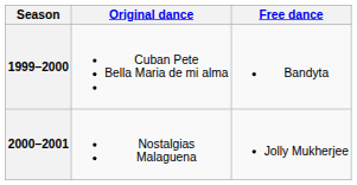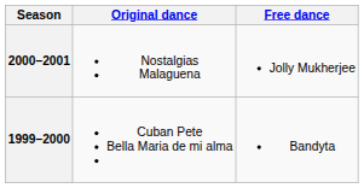 <table class=wikitable style=text-align:center>
 <tr>
 <th>Season</th>
 <th><a href='#'>Original dance</a></th>
 <th><a href='#'>Free dance</a></th>
 </tr>
 <tr>
+<th>2000–2001 <br> </th>
+<td><br><ul><li>Nostalgias <br></li><li>Malaguena <br></li></ul></td>
+<td><br><ul><li>Jolly Mukherjee <br></li></ul></td>
+</tr>
+<tr>
 <th>1999–2000</th>
 <td><br><ul><li> Cuban Pete</li><li> Bella Maria de mi alma</li><li></li></ul></td>
 <td><br><ul><li>Bandyta <br></li></ul></td>
 </tr>
-<tr>
-<th>2000–2001 <br> </th>
-<td><br><ul><li>Nostalgias <br></li><li>Malaguena <br></li></ul></td>
-<td><br><ul><li>Jolly Mukherjee <br></li></ul></td>
-</tr>
 </table>
